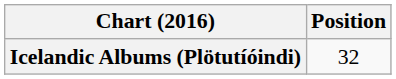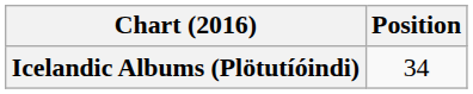 <table class="wikitable plainrowheaders" style="text-align:center">
 <tr>
 <th scope="col">Chart (2016)</th>
 <th scope="col">Position</th>
 </tr>
 <tr>
 <th scope="row">Icelandic Albums (Plötutíóindi)</th>
-<td>32</td>
+<td>34</td>
 </tr>
 </table>
